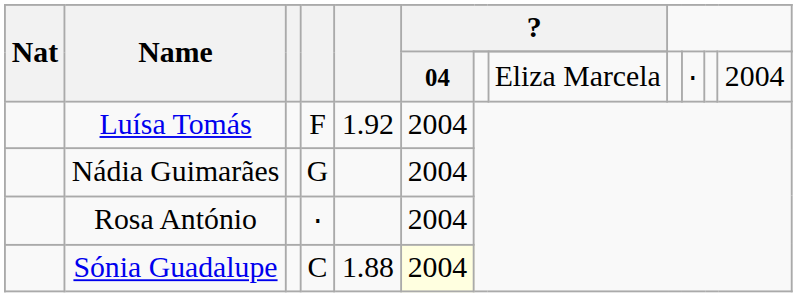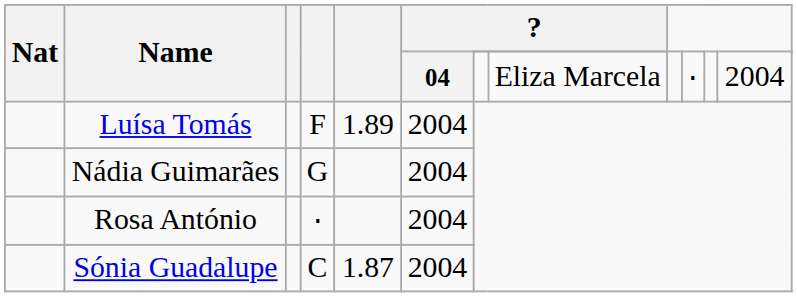 <table class="wikitable plainrowheaders sortable" style="text-align:center">
 <tr>
 <th scope="col" rowspan="3">Nat</th>
 <th scope="col" rowspan="3">Name</th>
 <th scope="col" rowspan="3"></th>
 <th scope="col" rowspan="3"></th>
 <th scope="col" rowspan="3"></th>
 <th colspan="3">?</th>
 </tr>
 <tr>
 <th scope="col" rowspan="2"><small>04</small></th>
 </tr>
 <tr>
 <td></td>
 <td>Eliza Marcela</td>
 <td></td>
 <td>⋅</td>
 <td></td>
 <td>2004</td>
 </tr>
 <tr>
 <td></td>
 <td><a href='#'>Luísa Tomás</a></td>
 <td></td>
 <td data-sort-value="3">F</td>
-<td>1.92</td>
+<td>1.89</td>
 <td>2004</td>
 </tr>
 <tr>
 <td></td>
 <td>Nádia Guimarães</td>
 <td></td>
 <td data-sort-value="1">G</td>
 <td></td>
 <td>2004</td>
 </tr>
 <tr>
 <td></td>
 <td>Rosa António</td>
 <td></td>
 <td>⋅</td>
 <td></td>
 <td>2004</td>
 </tr>
 <tr>
 <td></td>
 <td><a href='#'>Sónia Guadalupe</a></td>
 <td></td>
 <td>C</td>
-<td>1.88</td>
-<td style="background: lightyellow;">2004</td>
+<td>1.87</td>
+<td>2004</td>
 </tr>
 </table>
